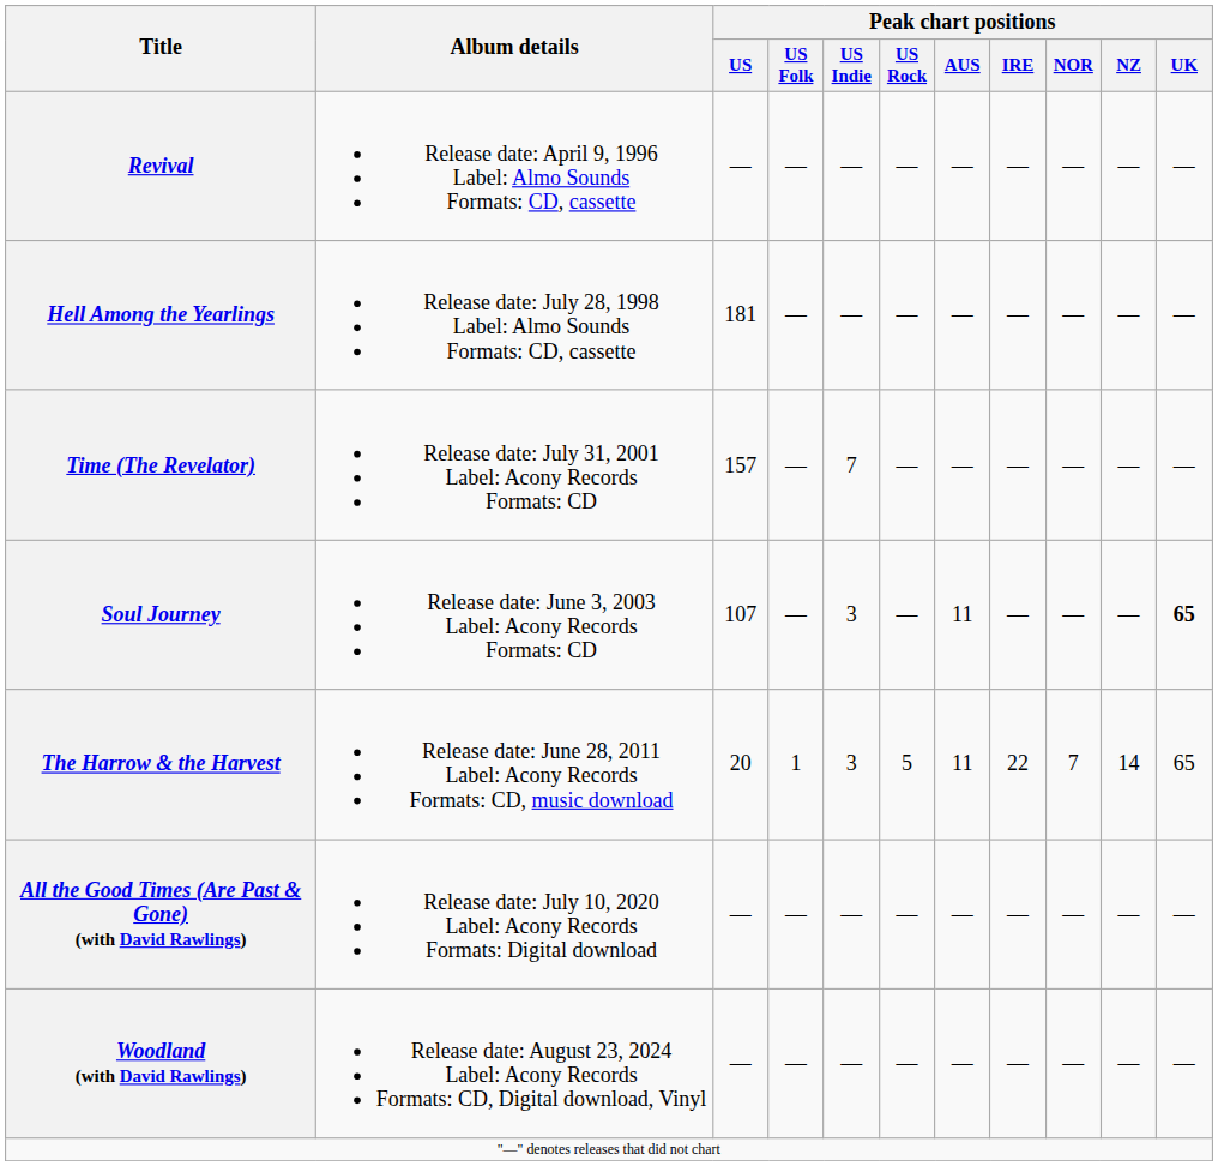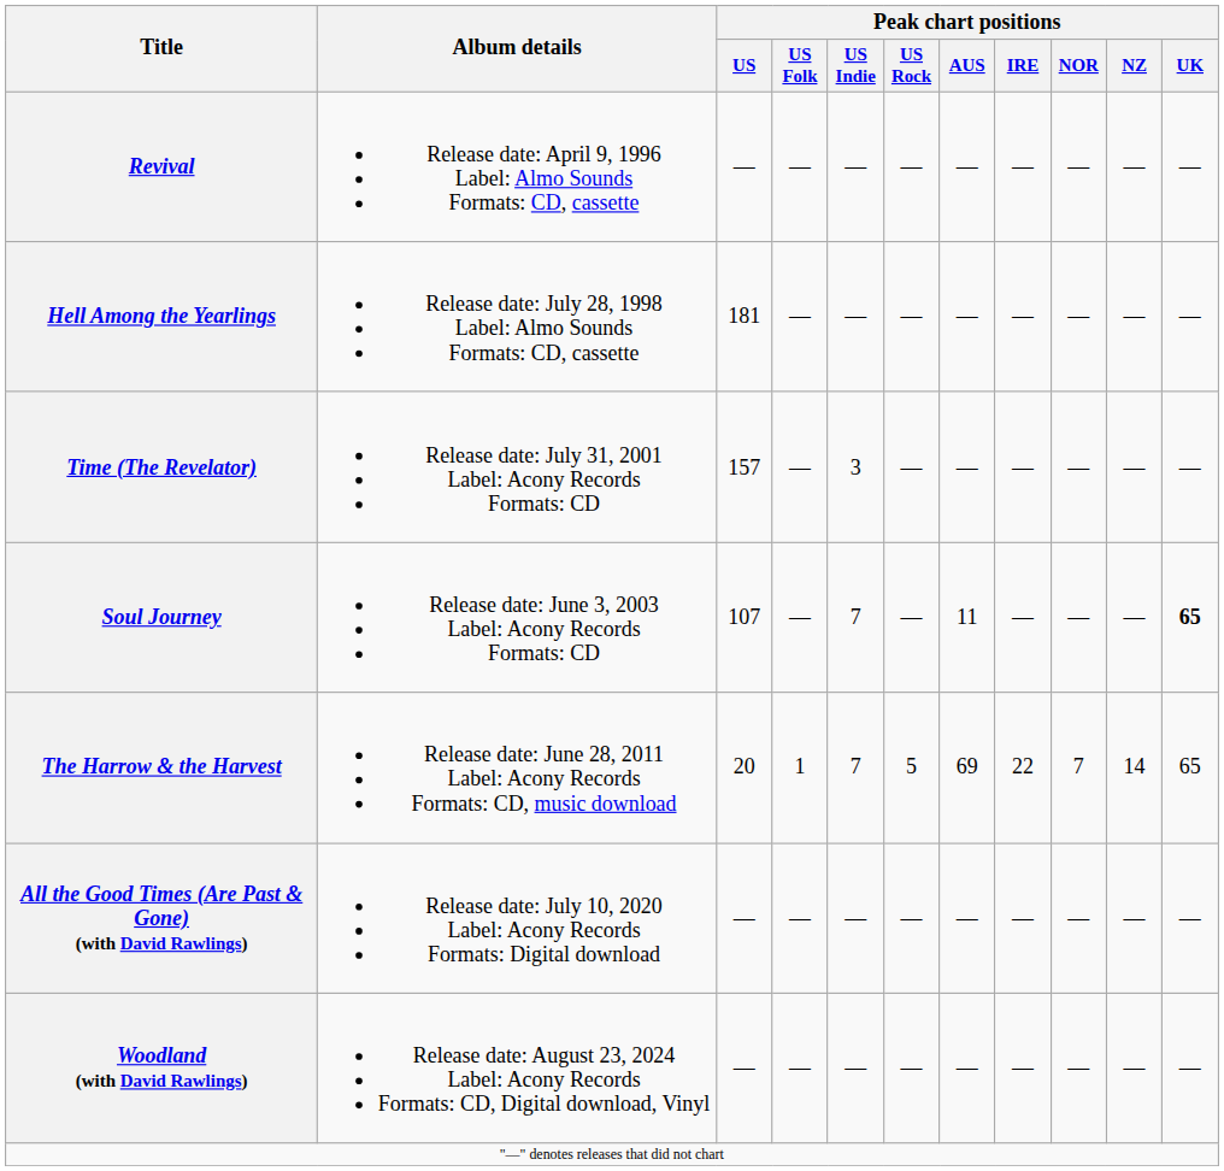 <table class="wikitable plainrowheaders" style="text-align:center;">
 <tr>
 <th rowspan="2" style="width:14em;">Title</th>
 <th rowspan="2" style="width:18em;">Album details</th>
 <th colspan="9">Peak chart positions</th>
 </tr>
 <tr style="font-size:smaller;">
 <th width="35"><a href='#'>US</a><br></th>
 <th width="35"><a href='#'>US<br>Folk</a><br></th>
 <th width="35"><a href='#'>US Indie</a><br></th>
 <th width="35"><a href='#'>US Rock</a><br></th>
 <th width="35"><a href='#'>AUS</a><br></th>
 <th width="35"><a href='#'>IRE</a><br></th>
 <th width="35"><a href='#'>NOR</a><br></th>
 <th width="35"><a href='#'>NZ</a><br></th>
 <th width="35"><a href='#'>UK</a><br></th>
 </tr>
 <tr>
 <th scope="row"><em><a href='#'>Revival</a></em></th>
 <td><br><ul><li>Release date: April 9, 1996</li><li>Label: <a href='#'>Almo Sounds</a></li><li>Formats: <a href='#'>CD</a>, <a href='#'>cassette</a></li></ul></td>
 <td>—</td>
 <td>—</td>
 <td>—</td>
 <td>—</td>
 <td>—</td>
 <td>—</td>
 <td>—</td>
 <td>—</td>
 <td>—</td>
 </tr>
 <tr>
 <th scope="row"><em><a href='#'>Hell Among the Yearlings</a></em></th>
 <td><br><ul><li>Release date: July 28, 1998</li><li>Label: Almo Sounds</li><li>Formats: CD, cassette</li></ul></td>
 <td>181</td>
 <td>—</td>
 <td>—</td>
 <td>—</td>
 <td>—</td>
 <td>—</td>
 <td>—</td>
 <td>—</td>
 <td>—</td>
 </tr>
 <tr>
 <th scope="row"><em><a href='#'>Time (The Revelator)</a></em></th>
 <td><br><ul><li>Release date: July 31, 2001</li><li>Label: Acony Records</li><li>Formats: CD</li></ul></td>
 <td>157</td>
 <td>—</td>
-<td>7</td>
+<td>3</td>
 <td>—</td>
 <td>—</td>
 <td>—</td>
 <td>—</td>
 <td>—</td>
 <td>—</td>
 </tr>
 <tr>
 <th scope="row"><em><a href='#'>Soul Journey</a></em></th>
 <td><br><ul><li>Release date: June 3, 2003</li><li>Label: Acony Records</li><li>Formats: CD</li></ul></td>
 <td>107</td>
 <td>—</td>
-<td>3</td>
+<td>7</td>
 <td>—</td>
 <td>11</td>
 <td>—</td>
 <td>—</td>
 <td>—</td>
 <td><strong>65</strong></td>
 </tr>
 <tr>
 <th scope="row"><em><a href='#'>The Harrow & the Harvest</a></em></th>
 <td><br><ul><li>Release date: June 28, 2011</li><li>Label: Acony Records</li><li>Formats: CD, <a href='#'>music download</a></li></ul></td>
 <td>20</td>
 <td>1</td>
-<td>3</td>
+<td>7</td>
 <td>5</td>
-<td>11</td>
+<td>69</td>
 <td>22</td>
 <td>7</td>
 <td>14</td>
 <td>65</td>
 </tr>
 <tr>
 <th scope="row"><em><a href='#'>All the Good Times (Are Past & Gone)</a></em><br><small>(with <a href='#'>David Rawlings</a>)</small></th>
 <td><br><ul><li>Release date: July 10, 2020</li><li>Label: Acony Records</li><li>Formats: Digital download</li></ul></td>
 <td>—</td>
 <td>—</td>
 <td>—</td>
 <td>—</td>
 <td>—</td>
 <td>—</td>
 <td>—</td>
 <td>—</td>
 <td>—</td>
 </tr>
 <tr>
 <th scope="row"><em><a href='#'>Woodland</a></em><br><small>(with <a href='#'>David Rawlings</a>)</small></th>
 <td><br><ul><li>Release date: August 23, 2024</li><li>Label: Acony Records</li><li>Formats: CD, Digital download, Vinyl</li></ul></td>
 <td>—</td>
 <td>—</td>
 <td>—</td>
 <td>—</td>
 <td>—</td>
 <td>—</td>
 <td>—</td>
 <td>—</td>
 <td>—</td>
 </tr>
 <tr>
 <td colspan="15" style="font-size:8pt">"—" denotes releases that did not chart</td>
 </tr>
 </table>
